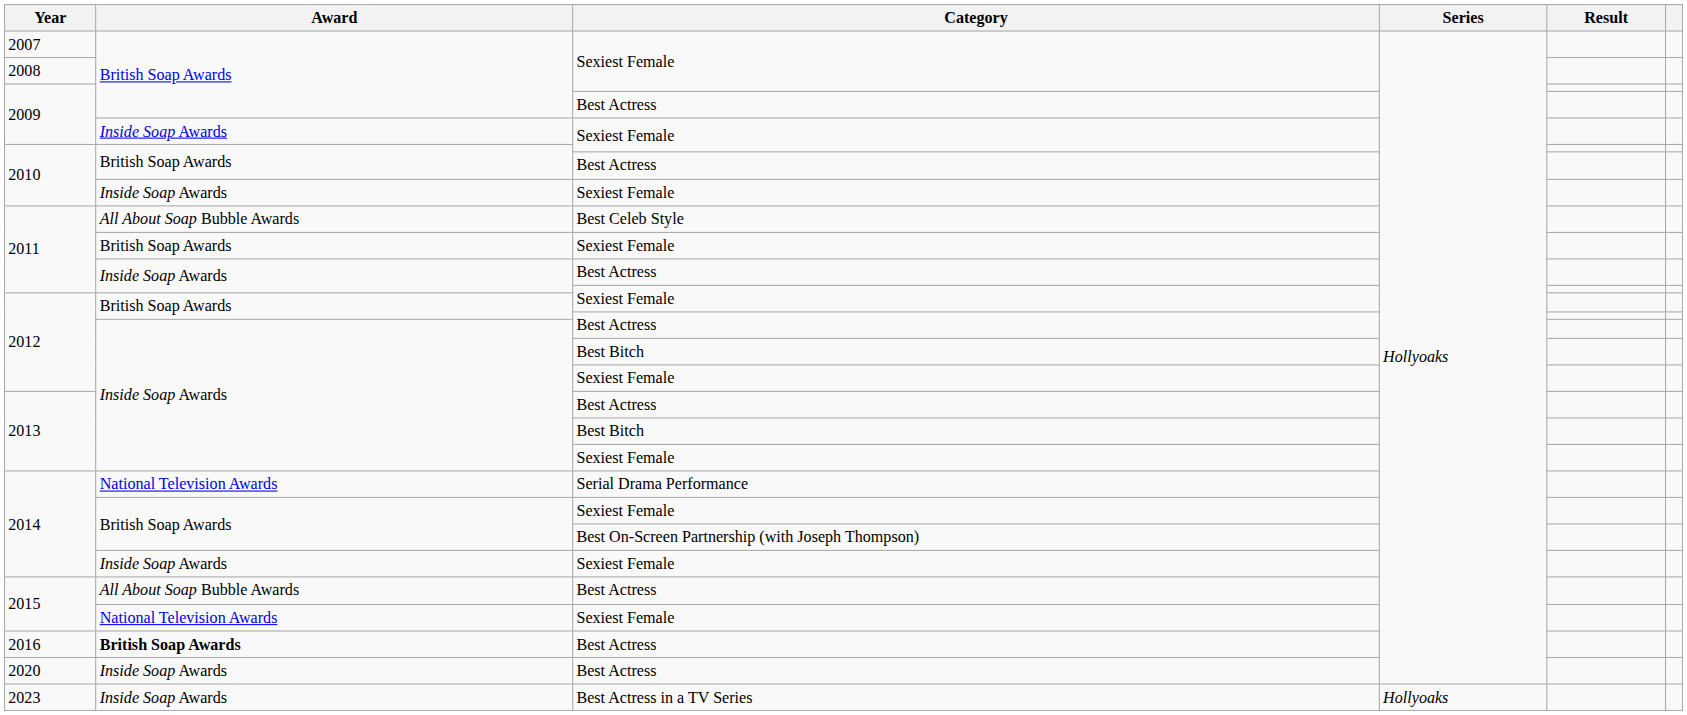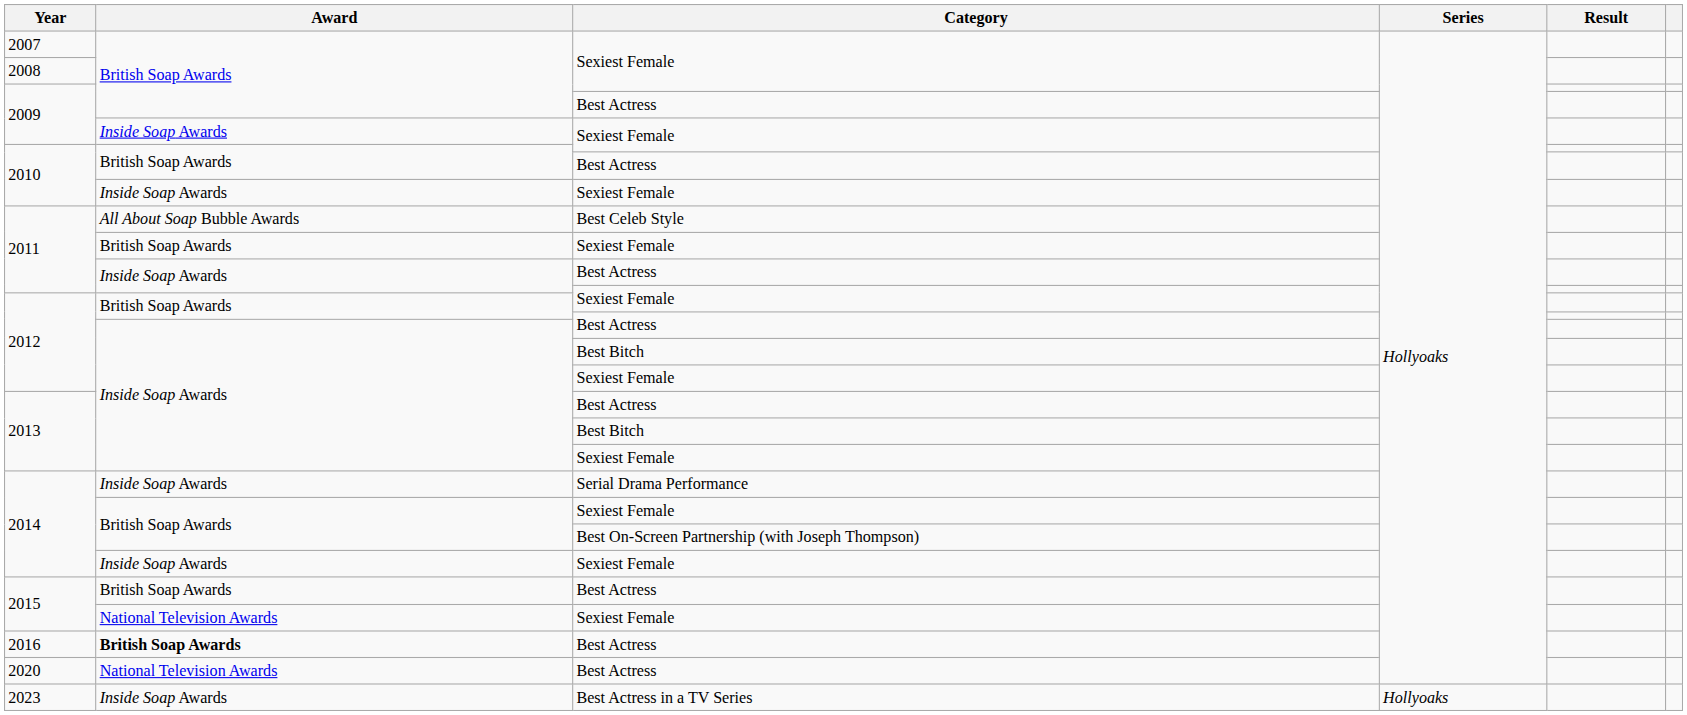 <table class="wikitable" width="100%" cellpadding="5" style="font-size: 95%">
 <tr>
 <th>Year</th>
 <th>Award</th>
 <th>Category</th>
 <th>Series</th>
 <th>Result</th>
 <th></th>
 </tr>
 <tr>
 <td>2007</td>
 <td rowspan="4"><a href='#'>British Soap Awards</a></td>
 <td rowspan="3">Sexiest Female</td>
 <td rowspan="28"><em>Hollyoaks</em></td>
 <td></td>
 <td align="center"></td>
 </tr>
 <tr>
 <td>2008</td>
 <td></td>
 <td align="center"></td>
 </tr>
 <tr>
 <td rowspan="3">2009</td>
 <td></td>
 <td align="center"></td>
 </tr>
 <tr>
 <td>Best Actress</td>
 <td></td>
 <td align="center"></td>
 </tr>
 <tr>
 <td><a href='#'><em>Inside Soap</em> Awards</a></td>
 <td rowspan="2">Sexiest Female</td>
 <td></td>
 <td align="center"></td>
 </tr>
 <tr>
 <td rowspan="3">2010</td>
 <td rowspan="2">British Soap Awards</td>
 <td></td>
 <td align="center"></td>
 </tr>
 <tr>
 <td>Best Actress</td>
 <td></td>
 <td align="center"></td>
 </tr>
 <tr>
 <td><em>Inside Soap</em> Awards</td>
 <td>Sexiest Female</td>
 <td></td>
 <td align="center"></td>
 </tr>
 <tr>
 <td rowspan="4">2011</td>
 <td><em>All About Soap</em> Bubble Awards</td>
 <td>Best Celeb Style</td>
 <td></td>
 <td align="center"></td>
 </tr>
 <tr>
 <td>British Soap Awards</td>
 <td>Sexiest Female</td>
 <td></td>
 <td align="center"></td>
 </tr>
 <tr>
 <td rowspan="2"><em>Inside Soap</em> Awards</td>
 <td>Best Actress</td>
 <td></td>
 <td align="center"></td>
 </tr>
 <tr>
 <td rowspan="2">Sexiest Female</td>
 <td></td>
 <td align="center"></td>
 </tr>
 <tr>
 <td rowspan="5">2012</td>
 <td rowspan="2">British Soap Awards</td>
 <td></td>
 <td align="center"></td>
 </tr>
 <tr>
 <td rowspan="2">Best Actress</td>
 <td></td>
 <td align="center"></td>
 </tr>
 <tr>
 <td rowspan="6"><em>Inside Soap</em> Awards</td>
 <td></td>
 <td align="center"></td>
 </tr>
 <tr>
 <td>Best Bitch</td>
 <td></td>
 <td align="center"></td>
 </tr>
 <tr>
 <td>Sexiest Female</td>
 <td></td>
 <td align="center"></td>
 </tr>
 <tr>
 <td rowspan="3">2013</td>
 <td>Best Actress</td>
 <td></td>
 <td align="center"></td>
 </tr>
 <tr>
 <td>Best Bitch</td>
 <td></td>
 <td align="center"></td>
 </tr>
 <tr>
 <td>Sexiest Female</td>
 <td></td>
 <td align="center"></td>
 </tr>
 <tr>
 <td rowspan="4">2014</td>
-<td><a href='#'>National Television Awards</a></td>
+<td><em>Inside Soap</em> Awards</td>
 <td>Serial Drama Performance</td>
 <td></td>
 <td align="center"></td>
 </tr>
 <tr>
 <td rowspan="2">British Soap Awards</td>
 <td>Sexiest Female</td>
 <td></td>
 <td align="center"></td>
 </tr>
 <tr>
 <td>Best On-Screen Partnership (with Joseph Thompson)</td>
 <td></td>
 <td align="center"></td>
 </tr>
 <tr>
 <td><em>Inside Soap</em> Awards</td>
 <td>Sexiest Female</td>
 <td></td>
 <td align="center"></td>
 </tr>
 <tr>
 <td rowspan="2">2015</td>
-<td><em>All About Soap</em> Bubble Awards</td>
+<td>British Soap Awards</td>
 <td>Best Actress</td>
 <td></td>
 <td align="center"></td>
 </tr>
 <tr>
 <td><a href='#'>National Television Awards</a></td>
 <td>Sexiest Female</td>
 <td></td>
 <td align="center"></td>
 </tr>
 <tr>
 <td>2016</td>
 <td><strong>British Soap Awards</strong></td>
 <td>Best Actress</td>
 <td></td>
 <td align="center"></td>
 </tr>
 <tr>
 <td>2020</td>
-<td><em>Inside Soap</em> Awards</td>
+<td><a href='#'>National Television Awards</a></td>
 <td>Best Actress</td>
 <td></td>
 <td align="center"></td>
 </tr>
 <tr>
 <td>2023</td>
 <td><em>Inside Soap</em> Awards</td>
 <td>Best Actress in a TV Series</td>
 <td><em>Hollyoaks</em></td>
 <td></td>
 <td></td>
 </tr>
 </table>
